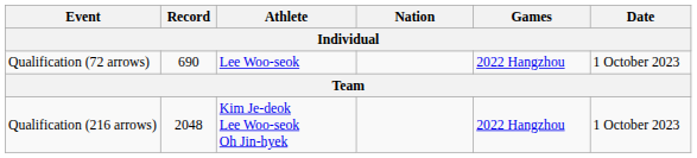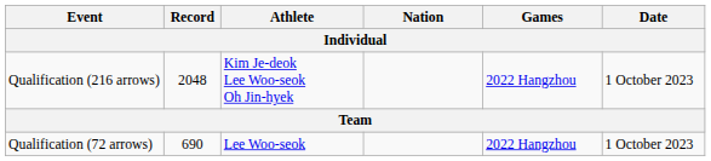 <table class="wikitable" style="font-size:95%; width: 85%;">
 <tr>
 <th width=20%>Event</th>
 <th width=6%>Record</th>
 <th width=18%>Athlete</th>
 <th width=15%>Nation</th>
 <th width=15%>Games</th>
 <th width=13%>Date</th>
 </tr>
 <tr bgcolor="#DDDDDD">
 <th colspan="6">Individual</th>
 </tr>
 <tr>
-<td>Qualification (72 arrows)</td>
-<td align="center">690</td>
-<td><a href='#'>Lee Woo-seok</a></td>
+<td>Qualification (216 arrows)</td>
+<td align="center">2048</td>
+<td><a href='#'>Kim Je-deok</a><br><a href='#'>Lee Woo-seok</a><br><a href='#'>Oh Jin-hyek</a></td>
 <td></td>
 <td><a href='#'>2022 Hangzhou</a></td>
 <td>1 October 2023</td>
 </tr>
 <tr bgcolor="#DDDDDD">
 <th colspan="6">Team</th>
 </tr>
 <tr>
-<td>Qualification (216 arrows)</td>
-<td align="center">2048</td>
-<td><a href='#'>Kim Je-deok</a><br><a href='#'>Lee Woo-seok</a><br><a href='#'>Oh Jin-hyek</a></td>
+<td>Qualification (72 arrows)</td>
+<td align="center">690</td>
+<td><a href='#'>Lee Woo-seok</a></td>
 <td></td>
 <td><a href='#'>2022 Hangzhou</a></td>
 <td>1 October 2023</td>
 </tr>
 </table>
